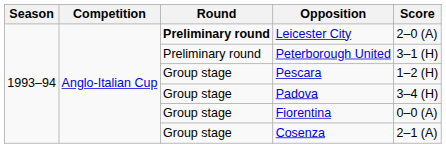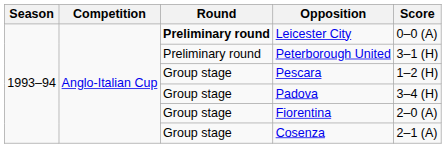 <table class="wikitable">
 <tr>
 <th>Season</th>
 <th>Competition</th>
 <th>Round</th>
 <th>Opposition</th>
 <th>Score</th>
 </tr>
 <tr>
 <td rowspan="6">1993–94</td>
 <td rowspan="6"><a href='#'>Anglo-Italian Cup</a></td>
 <td><strong>Preliminary round</strong></td>
 <td> <a href='#'>Leicester City</a></td>
-<td>2–0 (A)</td>
+<td>0–0 (A)</td>
 </tr>
 <tr>
 <td>Preliminary round</td>
 <td> <a href='#'>Peterborough United</a></td>
 <td>3–1 (H)</td>
 </tr>
 <tr>
 <td>Group stage</td>
 <td> <a href='#'>Pescara</a></td>
 <td>1–2 (H)</td>
 </tr>
 <tr>
 <td>Group stage</td>
 <td> <a href='#'>Padova</a></td>
 <td>3–4 (H)</td>
 </tr>
 <tr>
 <td>Group stage</td>
 <td> <a href='#'>Fiorentina</a></td>
-<td>0–0 (A)</td>
+<td>2–0 (A)</td>
 </tr>
 <tr>
 <td>Group stage</td>
 <td> <a href='#'>Cosenza</a></td>
 <td>2–1 (A)</td>
 </tr>
 </table>
